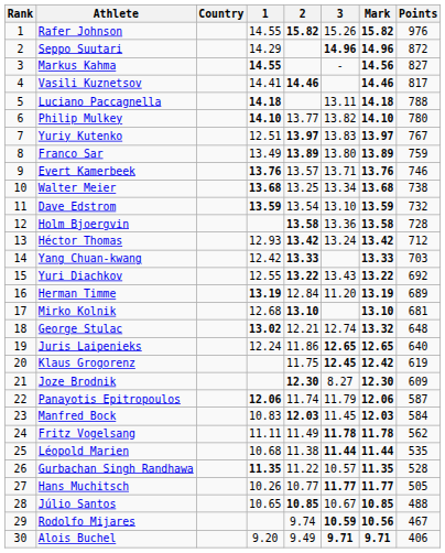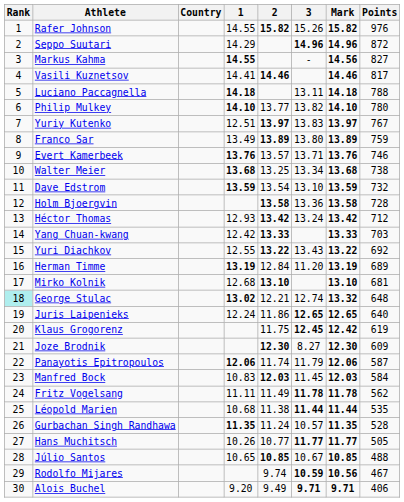 <table class="wikitable sortable" style="text-align:center">
 <tr>
 <th>Rank</th>
 <th>Athlete</th>
 <th>Country</th>
 <th>1</th>
 <th>2</th>
 <th>3</th>
 <th>Mark</th>
 <th>Points</th>
 </tr>
 <tr>
 <td>1</td>
 <td align=left><a href='#'>Rafer Johnson</a></td>
 <td align=left></td>
 <td>14.55</td>
 <td><strong>15.82</strong></td>
 <td>15.26</td>
 <td><strong>15.82</strong></td>
 <td>976</td>
 </tr>
 <tr>
 <td>2</td>
 <td align=left><a href='#'>Seppo Suutari</a></td>
 <td align=left></td>
 <td>14.29</td>
 <td></td>
 <td><strong>14.96</strong></td>
 <td><strong>14.96</strong></td>
 <td>872</td>
 </tr>
 <tr>
 <td>3</td>
 <td align=left><a href='#'>Markus Kahma</a></td>
 <td align=left></td>
 <td><strong>14.55</strong></td>
 <td></td>
 <td>-</td>
 <td><strong>14.56</strong></td>
 <td>827</td>
 </tr>
 <tr>
 <td>4</td>
 <td align=left><a href='#'>Vasili Kuznetsov</a></td>
 <td align=left></td>
 <td>14.41</td>
 <td><strong>14.46</strong></td>
 <td></td>
 <td><strong>14.46</strong></td>
 <td>817</td>
 </tr>
 <tr>
 <td>5</td>
 <td align=left><a href='#'>Luciano Paccagnella</a></td>
 <td align=left></td>
 <td><strong>14.18</strong></td>
 <td></td>
 <td>13.11</td>
 <td><strong>14.18</strong></td>
 <td>788</td>
 </tr>
 <tr>
 <td>6</td>
 <td align=left><a href='#'>Philip Mulkey</a></td>
 <td align=left></td>
 <td><strong>14.10</strong></td>
 <td>13.77</td>
 <td>13.82</td>
 <td><strong>14.10</strong></td>
 <td>780</td>
 </tr>
 <tr>
 <td>7</td>
 <td align=left><a href='#'>Yuriy Kutenko</a></td>
 <td align=left></td>
 <td>12.51</td>
 <td><strong>13.97</strong></td>
 <td>13.83</td>
 <td><strong>13.97</strong></td>
 <td>767</td>
 </tr>
 <tr>
 <td>8</td>
 <td align=left><a href='#'>Franco Sar</a></td>
 <td align=left></td>
 <td>13.49</td>
 <td><strong>13.89</strong></td>
 <td>13.80</td>
 <td><strong>13.89</strong></td>
 <td>759</td>
 </tr>
 <tr>
 <td>9</td>
 <td align=left><a href='#'>Evert Kamerbeek</a></td>
 <td align=left></td>
 <td><strong>13.76</strong></td>
 <td>13.57</td>
 <td>13.71</td>
 <td><strong>13.76</strong></td>
 <td>746</td>
 </tr>
 <tr>
 <td>10</td>
 <td align=left><a href='#'>Walter Meier</a></td>
 <td align=left></td>
 <td><strong>13.68</strong></td>
 <td>13.25</td>
 <td>13.34</td>
 <td><strong>13.68</strong></td>
 <td>738</td>
 </tr>
 <tr>
 <td>11</td>
 <td align=left><a href='#'>Dave Edstrom</a></td>
 <td align=left></td>
 <td><strong>13.59</strong></td>
 <td>13.54</td>
 <td>13.10</td>
 <td><strong>13.59</strong></td>
 <td>732</td>
 </tr>
 <tr>
 <td>12</td>
 <td align=left><a href='#'>Holm Bjoergvin</a></td>
 <td align=left></td>
 <td></td>
 <td><strong>13.58</strong></td>
 <td>13.36</td>
 <td><strong>13.58</strong></td>
 <td>728</td>
 </tr>
 <tr>
 <td>13</td>
 <td align=left><a href='#'>Héctor Thomas</a></td>
 <td align=left></td>
 <td>12.93</td>
 <td><strong>13.42</strong></td>
 <td>13.24</td>
 <td><strong>13.42</strong></td>
 <td>712</td>
 </tr>
 <tr>
 <td>14</td>
 <td align=left><a href='#'>Yang Chuan-kwang</a></td>
 <td align=left></td>
 <td>12.42</td>
 <td><strong>13.33</strong></td>
 <td></td>
 <td><strong>13.33</strong></td>
 <td>703</td>
 </tr>
 <tr>
 <td>15</td>
 <td align=left><a href='#'>Yuri Diachkov</a></td>
 <td align=left></td>
 <td>12.55</td>
 <td><strong>13.22</strong></td>
 <td>13.43</td>
 <td><strong>13.22</strong></td>
 <td>692</td>
 </tr>
 <tr>
 <td>16</td>
 <td align=left><a href='#'>Herman Timme</a></td>
 <td align=left></td>
 <td><strong>13.19</strong></td>
 <td>12.84</td>
 <td>11.20</td>
 <td><strong>13.19</strong></td>
 <td>689</td>
 </tr>
 <tr>
 <td>17</td>
 <td align=left><a href='#'>Mirko Kolnik</a></td>
 <td align=left></td>
 <td>12.68</td>
 <td><strong>13.10</strong></td>
 <td></td>
 <td><strong>13.10</strong></td>
 <td>681</td>
 </tr>
 <tr>
-<td>18</td>
+<td style="background: paleturquoise;">18</td>
 <td align=left><a href='#'>George Stulac</a></td>
 <td align=left></td>
 <td><strong>13.02</strong></td>
 <td>12.21</td>
 <td>12.74</td>
 <td><strong>13.32</strong></td>
 <td>648</td>
 </tr>
 <tr>
 <td>19</td>
 <td align=left><a href='#'>Juris Laipenieks</a></td>
 <td align=left></td>
 <td>12.24</td>
 <td>11.86</td>
 <td><strong>12.65</strong></td>
 <td><strong>12.65</strong></td>
 <td>640</td>
 </tr>
 <tr>
 <td>20</td>
 <td align=left><a href='#'>Klaus Grogorenz</a></td>
 <td align=left></td>
 <td></td>
 <td>11.75</td>
 <td><strong>12.45</strong></td>
 <td><strong>12.42</strong></td>
 <td>619</td>
 </tr>
 <tr>
 <td>21</td>
 <td align=left><a href='#'>Joze Brodnik</a></td>
 <td align=left></td>
 <td></td>
 <td><strong>12.30</strong></td>
 <td>8.27</td>
 <td><strong>12.30</strong></td>
 <td>609</td>
 </tr>
 <tr>
 <td>22</td>
 <td align=left><a href='#'>Panayotis Epitropoulos</a></td>
 <td align=left></td>
 <td><strong>12.06</strong></td>
 <td>11.74</td>
 <td>11.79</td>
 <td><strong>12.06</strong></td>
 <td>587</td>
 </tr>
 <tr>
 <td>23</td>
 <td align=left><a href='#'>Manfred Bock</a></td>
 <td align=left></td>
 <td>10.83</td>
 <td><strong>12.03</strong></td>
 <td>11.45</td>
 <td><strong>12.03</strong></td>
 <td>584</td>
 </tr>
 <tr>
 <td>24</td>
 <td align=left><a href='#'>Fritz Vogelsang</a></td>
 <td align=left></td>
 <td>11.11</td>
 <td>11.49</td>
 <td><strong>11.78</strong></td>
 <td><strong>11.78</strong></td>
 <td>562</td>
 </tr>
 <tr>
 <td>25</td>
 <td align=left><a href='#'>Léopold Marien</a></td>
 <td align=left></td>
 <td>10.68</td>
 <td>11.38</td>
 <td><strong>11.44</strong></td>
 <td><strong>11.44</strong></td>
 <td>535</td>
 </tr>
 <tr>
 <td>26</td>
 <td align=left><a href='#'>Gurbachan Singh Randhawa</a></td>
 <td align=left></td>
 <td><strong>11.35</strong></td>
-<td>11.22</td>
+<td>11.24</td>
 <td>10.57</td>
 <td><strong>11.35</strong></td>
 <td>528</td>
 </tr>
 <tr>
 <td>27</td>
 <td align=left><a href='#'>Hans Muchitsch</a></td>
 <td align=left></td>
 <td>10.26</td>
 <td>10.77</td>
 <td><strong>11.77</strong></td>
 <td><strong>11.77</strong></td>
 <td>505</td>
 </tr>
 <tr>
 <td>28</td>
 <td align=left><a href='#'>Júlio Santos</a></td>
 <td align=left></td>
 <td>10.65</td>
 <td><strong>10.85</strong></td>
 <td>10.67</td>
 <td><strong>10.85</strong></td>
 <td>488</td>
 </tr>
 <tr>
 <td>29</td>
 <td align=left><a href='#'>Rodolfo Mijares</a></td>
 <td align=left></td>
 <td></td>
 <td>9.74</td>
 <td><strong>10.59</strong></td>
 <td><strong>10.56</strong></td>
 <td>467</td>
 </tr>
 <tr>
 <td>30</td>
 <td align=left><a href='#'>Alois Buchel</a></td>
 <td align=left></td>
 <td>9.20</td>
 <td>9.49</td>
 <td><strong>9.71</strong></td>
 <td><strong>9.71</strong></td>
 <td>406</td>
 </tr>
 </table>
